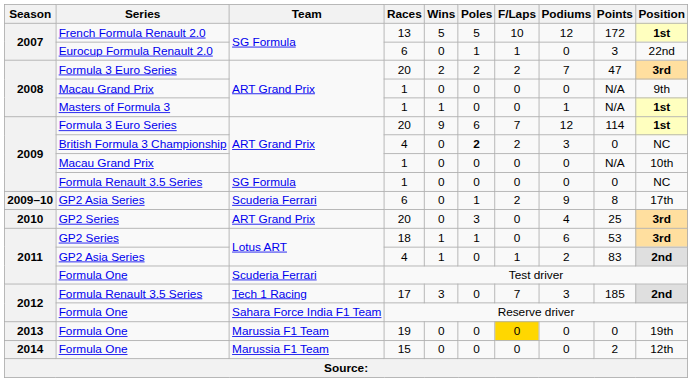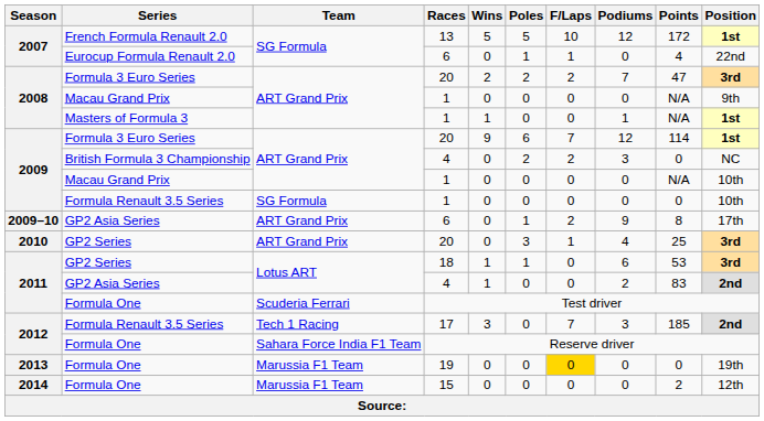 <table class="wikitable" style="font-size: 90%; text-align:center">
 <tr>
 <th>Season</th>
 <th>Series</th>
 <th>Team</th>
 <th>Races</th>
 <th>Wins</th>
 <th>Poles</th>
 <th>F/Laps</th>
 <th>Podiums</th>
 <th>Points</th>
 <th>Position</th>
 </tr>
 <tr>
 <th rowspan=2>2007</th>
 <td align=left><a href='#'>French Formula Renault 2.0</a></td>
 <td align=left rowspan=2><a href='#'>SG Formula</a></td>
 <td>13</td>
 <td>5</td>
 <td>5</td>
 <td>10</td>
 <td>12</td>
 <td>172</td>
 <td style="background:#FFFFBF;"><strong>1st</strong></td>
 </tr>
 <tr>
 <td align=left><a href='#'>Eurocup Formula Renault 2.0</a></td>
 <td>6</td>
 <td>0</td>
 <td>1</td>
 <td>1</td>
 <td>0</td>
-<td>3</td>
+<td>4</td>
 <td>22nd</td>
 </tr>
 <tr>
 <th rowspan=3>2008</th>
 <td align=left><a href='#'>Formula 3 Euro Series</a></td>
 <td align=left rowspan=3><a href='#'>ART Grand Prix</a></td>
 <td>20</td>
 <td>2</td>
 <td>2</td>
 <td>2</td>
 <td>7</td>
 <td>47</td>
 <td style="background:#FFDF9F;"><strong>3rd</strong></td>
 </tr>
 <tr>
 <td align=left><a href='#'>Macau Grand Prix</a></td>
 <td>1</td>
 <td>0</td>
 <td>0</td>
 <td>0</td>
 <td>0</td>
 <td>N/A</td>
 <td>9th</td>
 </tr>
 <tr>
 <td align=left><a href='#'>Masters of Formula 3</a></td>
 <td>1</td>
 <td>1</td>
 <td>0</td>
 <td>0</td>
 <td>1</td>
 <td>N/A</td>
 <td style="background:#FFFFBF;"><strong>1st</strong></td>
 </tr>
 <tr>
 <th rowspan=4>2009</th>
 <td align=left><a href='#'>Formula 3 Euro Series</a></td>
 <td align=left rowspan=3><a href='#'>ART Grand Prix</a></td>
 <td>20</td>
 <td>9</td>
 <td>6</td>
 <td>7</td>
 <td>12</td>
 <td>114</td>
 <td style="background:#FFFFBF;"><strong>1st</strong></td>
 </tr>
 <tr>
 <td align=left><a href='#'>British Formula 3 Championship</a></td>
 <td>4</td>
 <td>0</td>
-<td><strong>2</strong></td>
+<td>2</td>
 <td>2</td>
 <td>3</td>
 <td>0</td>
 <td>NC</td>
 </tr>
 <tr>
 <td align=left><a href='#'>Macau Grand Prix</a></td>
 <td>1</td>
 <td>0</td>
 <td>0</td>
 <td>0</td>
 <td>0</td>
 <td>N/A</td>
 <td>10th</td>
 </tr>
 <tr>
 <td align=left><a href='#'>Formula Renault 3.5 Series</a></td>
 <td align=left><a href='#'>SG Formula</a></td>
 <td>1</td>
 <td>0</td>
 <td>0</td>
 <td>0</td>
 <td>0</td>
 <td>0</td>
-<td>NC</td>
+<td>10th</td>
 </tr>
 <tr>
 <th>2009–10</th>
 <td align=left><a href='#'>GP2 Asia Series</a></td>
-<td align=left><a href='#'>Scuderia Ferrari</a></td>
+<td align=left><a href='#'>ART Grand Prix</a></td>
 <td>6</td>
 <td>0</td>
 <td>1</td>
 <td>2</td>
 <td>9</td>
 <td>8</td>
 <td>17th</td>
 </tr>
 <tr>
 <th>2010</th>
 <td align=left><a href='#'>GP2 Series</a></td>
 <td align=left><a href='#'>ART Grand Prix</a></td>
 <td>20</td>
 <td>0</td>
 <td>3</td>
-<td>0</td>
+<td>1</td>
 <td>4</td>
 <td>25</td>
 <td style="background:#FFDF9F;"><strong>3rd</strong></td>
 </tr>
 <tr>
 <th rowspan=3>2011</th>
 <td align=left><a href='#'>GP2 Series</a></td>
 <td align=left rowspan=2><a href='#'>Lotus ART</a></td>
 <td>18</td>
 <td>1</td>
 <td>1</td>
 <td>0</td>
 <td>6</td>
 <td>53</td>
 <td style="background:#FFDF9F;"><strong>3rd</strong></td>
 </tr>
 <tr>
 <td align=left><a href='#'>GP2 Asia Series</a></td>
 <td>4</td>
 <td>1</td>
 <td>0</td>
-<td>1</td>
+<td>0</td>
 <td>2</td>
 <td>83</td>
 <td style="background:#DFDFDF;"><strong>2nd</strong></td>
 </tr>
 <tr>
 <td align=left><a href='#'>Formula One</a></td>
 <td align=left><a href='#'>Scuderia Ferrari</a></td>
 <td align="center" colspan=7>Test driver</td>
 </tr>
 <tr>
 <th rowspan=2>2012</th>
 <td align=left><a href='#'>Formula Renault 3.5 Series</a></td>
 <td align=left><a href='#'>Tech 1 Racing</a></td>
 <td>17</td>
 <td>3</td>
 <td>0</td>
 <td>7</td>
 <td>3</td>
 <td>185</td>
 <td style="background:#DFDFDF;"><strong>2nd</strong></td>
 </tr>
 <tr>
 <td align=left><a href='#'>Formula One</a></td>
 <td align=left><a href='#'>Sahara Force India F1 Team</a></td>
 <td align="center" colspan=7>Reserve driver</td>
 </tr>
 <tr>
 <th>2013</th>
 <td align=left><a href='#'>Formula One</a></td>
 <td align=left><a href='#'>Marussia F1 Team</a></td>
 <td>19</td>
 <td>0</td>
 <td>0</td>
 <td style="background: gold;">0</td>
 <td>0</td>
 <td>0</td>
 <td>19th</td>
 </tr>
 <tr>
 <th>2014</th>
 <td align=left><a href='#'>Formula One</a></td>
 <td align=left><a href='#'>Marussia F1 Team</a></td>
 <td>15</td>
 <td>0</td>
 <td>0</td>
 <td>0</td>
 <td>0</td>
 <td>2</td>
 <td>12th</td>
 </tr>
 <tr>
 <th colspan="10">Source:</th>
 </tr>
 </table>
